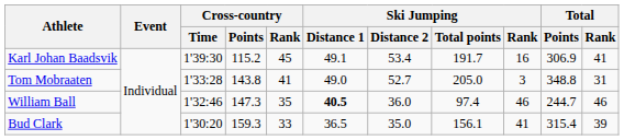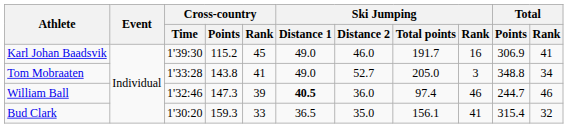 <table class="wikitable" style="font-size:90%">
 <tr>
 <th rowspan="2">Athlete</th>
 <th rowspan="2">Event</th>
 <th colspan="3">Cross-country</th>
 <th colspan="4">Ski Jumping</th>
 <th colspan="2">Total</th>
 </tr>
 <tr>
 <th>Time</th>
 <th>Points</th>
 <th>Rank</th>
 <th>Distance 1</th>
 <th>Distance 2</th>
 <th>Total points</th>
 <th>Rank</th>
 <th>Points</th>
 <th>Rank</th>
 </tr>
 <tr>
 <td><a href='#'>Karl Johan Baadsvik</a></td>
 <td rowspan="4">Individual</td>
 <td align="center">1'39:30</td>
 <td align="center">115.2</td>
 <td align="center">45</td>
-<td align="center">49.1</td>
-<td align="center">53.4</td>
+<td align="center">49.0</td>
+<td align="center">46.0</td>
 <td align="center">191.7</td>
 <td align="center">16</td>
 <td align="center">306.9</td>
 <td align="center">41</td>
 </tr>
 <tr>
 <td><a href='#'>Tom Mobraaten</a></td>
 <td align="center">1'33:28</td>
 <td align="center">143.8</td>
 <td align="center">41</td>
 <td align="center">49.0</td>
 <td align="center">52.7</td>
 <td align="center">205.0</td>
 <td align="center">3</td>
 <td align="center">348.8</td>
-<td align="center">31</td>
+<td align="center">34</td>
 </tr>
 <tr>
 <td><a href='#'>William Ball</a></td>
 <td align="center">1'32:46</td>
 <td align="center">147.3</td>
-<td align="center">35</td>
+<td align="center">39</td>
 <td align="center"><strong>40.5</strong></td>
 <td align="center">36.0</td>
 <td align="center">97.4</td>
 <td align="center">46</td>
 <td align="center">244.7</td>
 <td align="center">46</td>
 </tr>
 <tr>
 <td><a href='#'>Bud Clark</a></td>
 <td align="center">1'30:20</td>
 <td align="center">159.3</td>
 <td align="center">33</td>
 <td align="center">36.5</td>
 <td align="center">35.0</td>
 <td align="center">156.1</td>
 <td align="center">41</td>
 <td align="center">315.4</td>
-<td align="center">39</td>
+<td align="center">32</td>
 </tr>
 </table>
